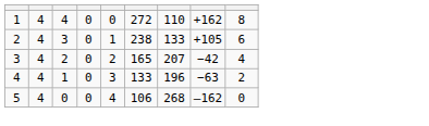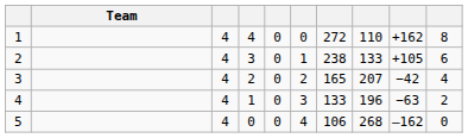 <table class=wikitable style=text-align:center>
 <tr>
 <th width=20 abbr=Position></th>
+<th width=175>Team</th>
 <th width=20 abbr=Played></th>
 <th width=20 abbr=Won></th>
 <th width=20 abbr=Drawn></th>
 <th width=20 abbr=Lost></th>
 <th width=30 abbr=Goal for></th>
 <th width=30 abbr=Goal against></th>
 <th width=30 abbr=Goal difference></th>
 <th width=30 abbr=Points></th>
 </tr>
 <tr>
 <td>1</td>
+<td align=left></td>
 <td>4</td>
 <td>4</td>
 <td>0</td>
 <td>0</td>
 <td>272</td>
 <td>110</td>
 <td>+162</td>
 <td>8</td>
 </tr>
 <tr>
 <td>2</td>
+<td align=left></td>
 <td>4</td>
 <td>3</td>
 <td>0</td>
 <td>1</td>
 <td>238</td>
 <td>133</td>
 <td>+105</td>
 <td>6</td>
 </tr>
 <tr>
 <td>3</td>
+<td align=left></td>
 <td>4</td>
 <td>2</td>
 <td>0</td>
 <td>2</td>
 <td>165</td>
 <td>207</td>
 <td>−42</td>
 <td>4</td>
 </tr>
 <tr>
 <td>4</td>
+<td align=left></td>
 <td>4</td>
 <td>1</td>
 <td>0</td>
 <td>3</td>
 <td>133</td>
 <td>196</td>
 <td>−63</td>
 <td>2</td>
 </tr>
 <tr>
 <td>5</td>
+<td align=left></td>
 <td>4</td>
 <td>0</td>
 <td>0</td>
 <td>4</td>
 <td>106</td>
 <td>268</td>
 <td>–162</td>
 <td>0</td>
 </tr>
 </table>
